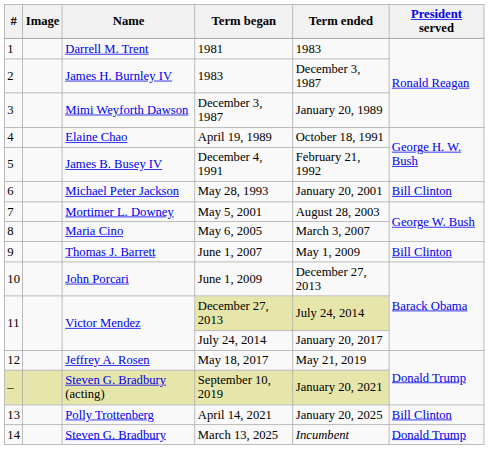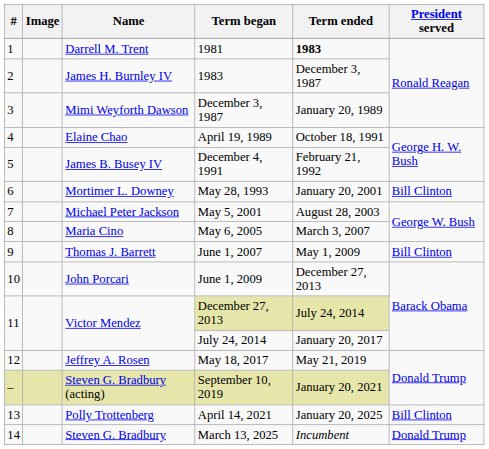 <table class="wikitable">
 <tr>
 <th>#</th>
 <th>Image</th>
 <th>Name</th>
 <th>Term began</th>
 <th>Term ended</th>
 <th><a href='#'>President</a> served</th>
 </tr>
 <tr>
 </tr>
 <tr>
 <td>1</td>
 <td></td>
 <td><a href='#'>Darrell M. Trent</a></td>
 <td>1981</td>
-<td>1983</td>
+<td><strong>1983</strong></td>
 <td rowspan="3"><a href='#'>Ronald Reagan</a></td>
 </tr>
 <tr>
 <td>2</td>
 <td></td>
 <td><a href='#'>James H. Burnley IV</a></td>
 <td>1983</td>
 <td>December 3, 1987</td>
 </tr>
 <tr>
 <td>3</td>
 <td></td>
 <td><a href='#'>Mimi Weyforth Dawson</a></td>
 <td>December 3, 1987</td>
 <td>January 20, 1989</td>
 </tr>
 <tr>
 <td>4</td>
 <td></td>
 <td><a href='#'>Elaine Chao</a></td>
 <td>April 19, 1989</td>
 <td>October 18, 1991</td>
 <td rowspan="2"><a href='#'>George H. W. Bush</a></td>
 </tr>
 <tr>
 <td>5</td>
 <td></td>
 <td><a href='#'>James B. Busey IV</a></td>
 <td>December 4, 1991</td>
 <td>February 21, 1992</td>
 </tr>
 <tr>
 <td>6</td>
 <td></td>
-<td><a href='#'>Michael Peter Jackson</a></td>
+<td><a href='#'>Mortimer L. Downey</a></td>
 <td>May 28, 1993</td>
 <td>January 20, 2001</td>
 <td><a href='#'>Bill Clinton</a></td>
 </tr>
 <tr>
 <td>7</td>
 <td></td>
-<td><a href='#'>Mortimer L. Downey</a></td>
+<td><a href='#'>Michael Peter Jackson</a></td>
 <td>May 5, 2001</td>
 <td>August 28, 2003</td>
 <td rowspan="2"><a href='#'>George W. Bush</a></td>
 </tr>
 <tr>
 <td>8</td>
 <td></td>
 <td><a href='#'>Maria Cino</a></td>
 <td>May 6, 2005</td>
 <td>March 3, 2007</td>
 </tr>
 <tr>
 <td>9</td>
 <td></td>
 <td><a href='#'>Thomas J. Barrett</a></td>
 <td>June 1, 2007</td>
 <td>May 1, 2009</td>
 <td><a href='#'>Bill Clinton</a></td>
 </tr>
 <tr>
 <td>10</td>
 <td></td>
 <td><a href='#'>John Porcari</a></td>
 <td>June 1, 2009</td>
 <td>December 27, 2013</td>
 <td rowspan="3"><a href='#'>Barack Obama</a></td>
 </tr>
 <tr>
 <td rowspan="2">11</td>
 <td rowspan="2"></td>
 <td rowspan="2"><a href='#'>Victor Mendez</a></td>
 <td bgcolor=#E6E6AA>December 27, 2013</td>
 <td bgcolor=#E6E6AA>July 24, 2014</td>
 </tr>
 <tr>
 <td>July 24, 2014</td>
 <td>January 20, 2017</td>
 </tr>
 <tr>
 <td>12</td>
 <td></td>
 <td><a href='#'>Jeffrey A. Rosen</a></td>
 <td>May 18, 2017</td>
 <td>May 21, 2019</td>
 <td rowspan="2"><a href='#'>Donald Trump</a></td>
 </tr>
 <tr bgcolor="#e6e6aa">
 <td>–</td>
 <td></td>
 <td><a href='#'>Steven G. Bradbury</a> (acting)</td>
 <td>September 10, 2019</td>
 <td>January 20, 2021</td>
 </tr>
 <tr>
 <td>13</td>
 <td></td>
 <td><a href='#'>Polly Trottenberg</a></td>
 <td>April 14, 2021</td>
 <td>January 20, 2025</td>
 <td><a href='#'>Bill Clinton</a></td>
 </tr>
 <tr>
 <td>14</td>
 <td></td>
 <td><a href='#'>Steven G. Bradbury</a></td>
 <td>March 13, 2025</td>
 <td><em>Incumbent</em></td>
 <td><a href='#'>Donald Trump</a></td>
 </tr>
 </table>
